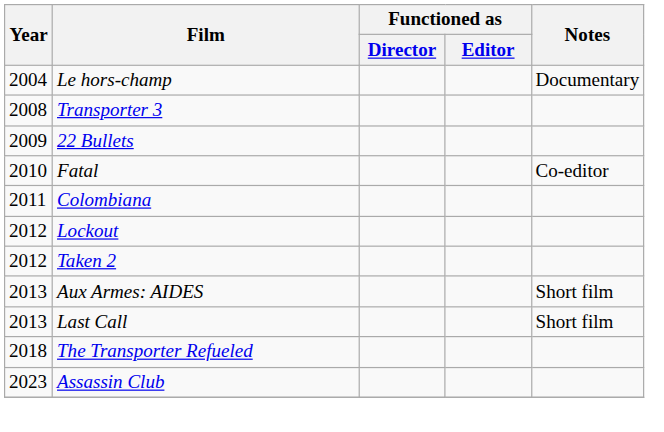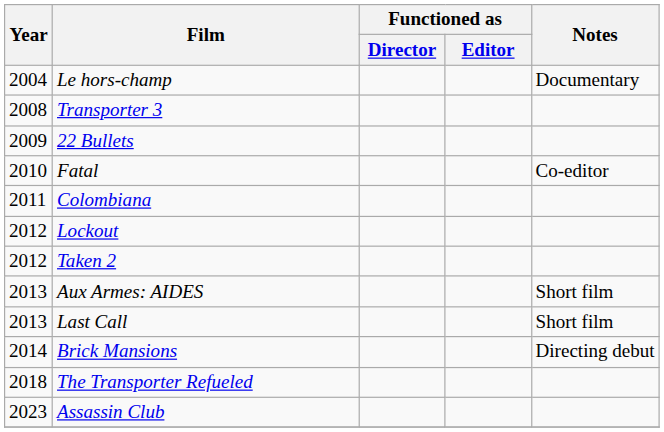 <table class="wikitable" style="margin-right: 0;">
 <tr>
 <th rowspan="2" style="width:33px;">Year</th>
 <th rowspan="2" style="width:250px;">Film</th>
 <th colspan="2">Functioned as</th>
 <th rowspan="2">Notes</th>
 </tr>
 <tr>
 <th style="width:65px;"><a href='#'>Director</a></th>
 <th style="width:65px;"><a href='#'>Editor</a></th>
 </tr>
 <tr>
 <td>2004</td>
 <td><em>Le hors-champ</em></td>
 <td></td>
 <td></td>
 <td>Documentary</td>
 </tr>
 <tr>
 <td>2008</td>
 <td><em><a href='#'>Transporter 3</a></em></td>
 <td></td>
 <td></td>
 <td></td>
 </tr>
 <tr>
 <td>2009</td>
 <td><em><a href='#'>22 Bullets</a></em></td>
 <td></td>
 <td></td>
 <td></td>
 </tr>
 <tr>
 <td>2010</td>
 <td><em>Fatal</em></td>
 <td></td>
 <td></td>
 <td>Co-editor</td>
 </tr>
 <tr>
 <td>2011</td>
 <td><em><a href='#'>Colombiana</a></em></td>
 <td></td>
 <td></td>
 <td></td>
 </tr>
 <tr>
 <td>2012</td>
 <td><em><a href='#'>Lockout</a></em></td>
 <td></td>
 <td></td>
 <td></td>
 </tr>
 <tr>
 <td>2012</td>
 <td><em><a href='#'>Taken 2</a></em></td>
 <td></td>
 <td></td>
 <td></td>
 </tr>
 <tr>
 <td>2013</td>
 <td><em>Aux Armes: AIDES</em></td>
 <td></td>
 <td></td>
 <td>Short film</td>
 </tr>
 <tr>
 <td>2013</td>
 <td><em>Last Call</em></td>
 <td></td>
 <td></td>
 <td>Short film</td>
 </tr>
 <tr>
+<td>2014</td>
+<td><em><a href='#'>Brick Mansions</a></em></td>
+<td></td>
+<td></td>
+<td>Directing debut</td>
+</tr>
+<tr>
 <td>2018</td>
 <td><em><a href='#'>The Transporter Refueled</a></em></td>
 <td></td>
 <td></td>
 <td></td>
 </tr>
 <tr>
 <td>2023</td>
 <td><em><a href='#'>Assassin Club</a></em></td>
 <td></td>
 <td></td>
 <td></td>
 </tr>
 <tr>
 </tr>
 </table>
